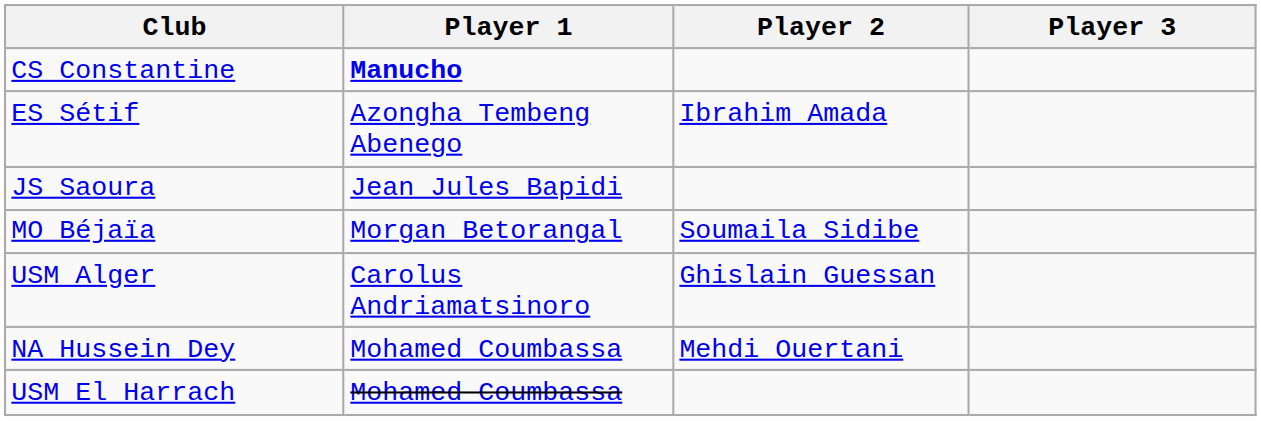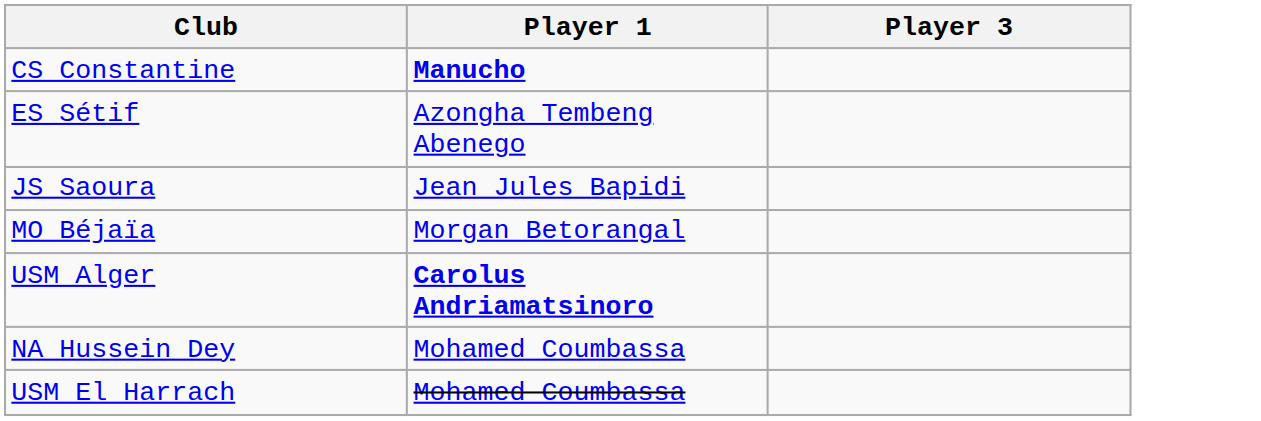 <table class="wikitable sortable" border="1">
 <tr>
 <th width="190">Club</th>
 <th width="170">Player 1</th>
-<th width="170">Player 2</th>
 <th width="170">Player 3</th>
 </tr>
 <tr style="vertical-align:top;">
 <td><a href='#'>CS Constantine</a></td>
 <td><strong> <a href='#'>Manucho</a></strong></td>
 <td></td>
-<td></td>
 </tr>
 <tr style="vertical-align:top;">
 <td><a href='#'>ES Sétif</a></td>
 <td> <a href='#'>Azongha Tembeng Abenego</a></td>
-<td> <a href='#'>Ibrahim Amada</a></td>
 <td></td>
 </tr>
 <tr style="vertical-align:top;">
 <td><a href='#'>JS Saoura</a></td>
 <td> <a href='#'>Jean Jules Bapidi</a></td>
 <td></td>
-<td></td>
 </tr>
 <tr style="vertical-align:top;">
 <td><a href='#'>MO Béjaïa</a></td>
 <td> <a href='#'>Morgan Betorangal</a></td>
-<td> <a href='#'>Soumaila Sidibe</a></td>
 <td></td>
 </tr>
 <tr style="vertical-align:top;">
 <td><a href='#'>USM Alger</a></td>
-<td> <a href='#'>Carolus Andriamatsinoro</a></td>
-<td> <a href='#'>Ghislain Guessan</a></td>
+<td><strong> <a href='#'>Carolus Andriamatsinoro</a></strong></td>
 <td></td>
 </tr>
 <tr style="vertical-align:top;">
 <td><a href='#'>NA Hussein Dey</a></td>
 <td> <a href='#'>Mohamed Coumbassa</a></td>
-<td> <a href='#'>Mehdi Ouertani</a></td>
 <td></td>
 </tr>
 <tr style="vertical-align:top;">
 <td><a href='#'>USM El Harrach</a></td>
 <td><s> <a href='#'>Mohamed Coumbassa</a></s></td>
 <td></td>
-<td></td>
 </tr>
 </table>
